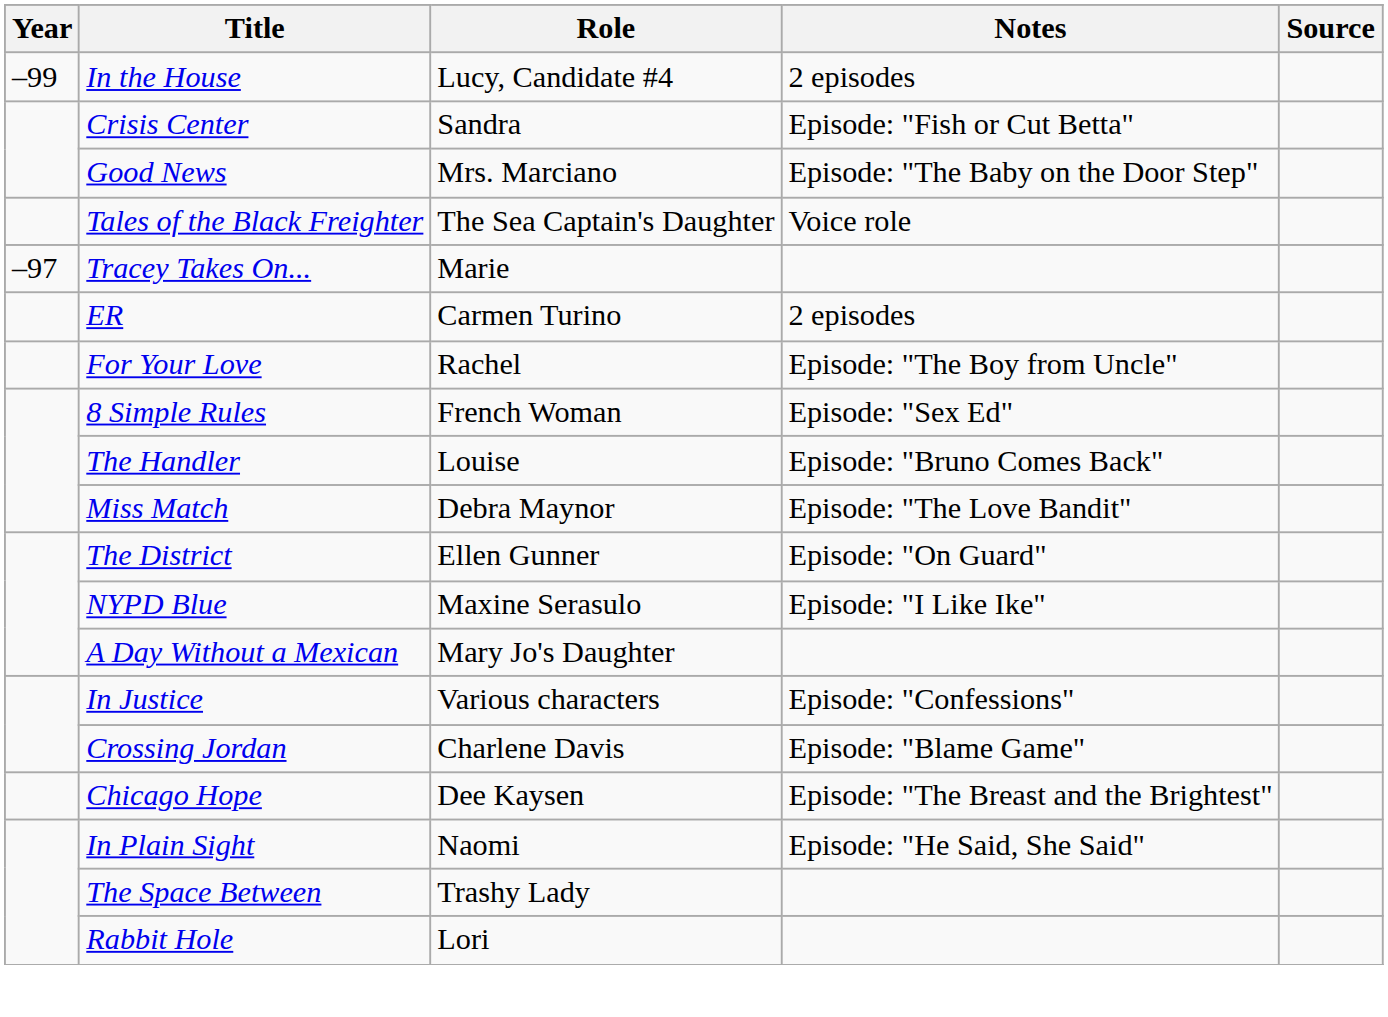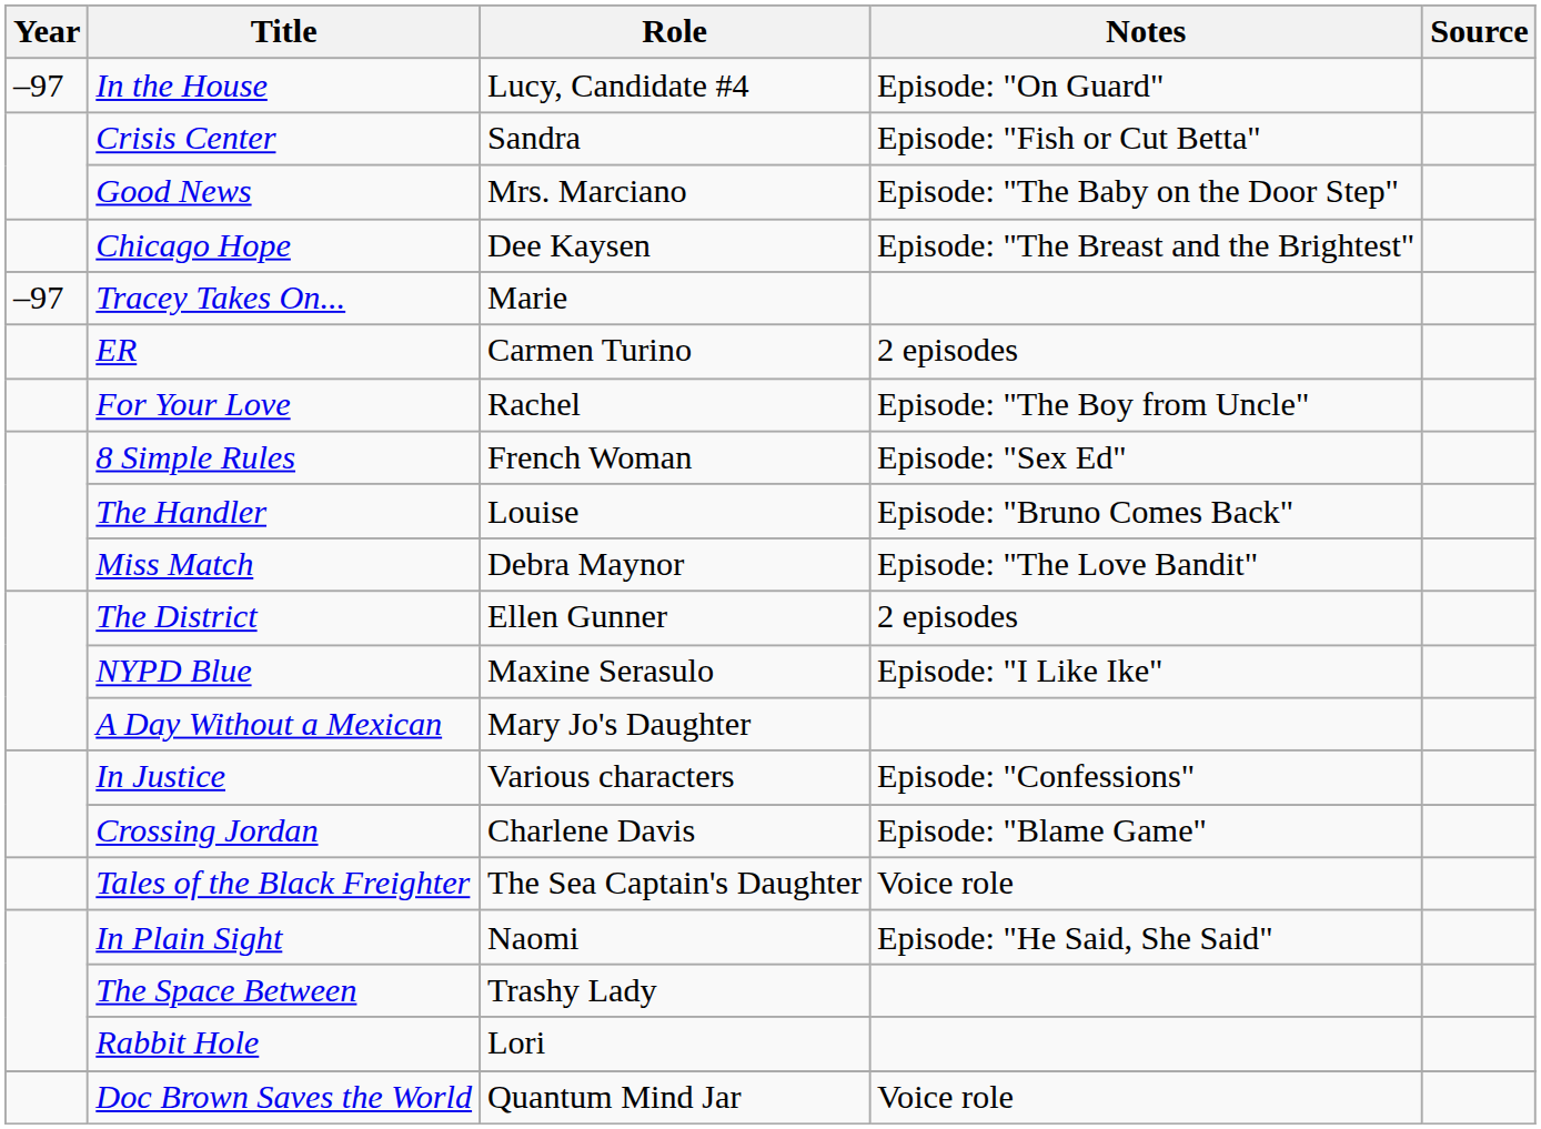 <table class="wikitable sortable plainrowheaders">
 <tr>
 <th>Year</th>
 <th>Title</th>
 <th>Role</th>
 <th class="unsortable">Notes</th>
 <th class="unsortable">Source</th>
 </tr>
 <tr>
-<td>–99</td>
+<td>–97</td>
 <td><em><a href='#'>In the House</a></em></td>
 <td>Lucy, Candidate #4</td>
-<td>2 episodes</td>
+<td>Episode: "On Guard"</td>
 <td></td>
 </tr>
 <tr>
 <td rowspan="2"></td>
 <td><em><a href='#'>Crisis Center</a></em></td>
 <td>Sandra</td>
 <td>Episode: "Fish or Cut Betta"</td>
 <td> </td>
 </tr>
 <tr>
 <td><em><a href='#'>Good News</a></em></td>
 <td>Mrs. Marciano</td>
 <td>Episode: "The Baby on the Door Step"</td>
 <td></td>
 </tr>
 <tr>
 <td></td>
-<td><em><a href='#'>Tales of the Black Freighter</a></em></td>
-<td>The Sea Captain's Daughter</td>
-<td>Voice role</td>
+<td><em><a href='#'>Chicago Hope</a></em></td>
+<td>Dee Kaysen</td>
+<td>Episode: "The Breast and the Brightest"</td>
 <td></td>
 </tr>
 <tr>
 <td>–97</td>
 <td><em><a href='#'>Tracey Takes On...</a></em></td>
 <td>Marie</td>
 <td> </td>
 <td></td>
 </tr>
 <tr>
 <td></td>
 <td><em><a href='#'>ER</a></em></td>
 <td>Carmen Turino</td>
 <td>2 episodes</td>
 <td></td>
 </tr>
 <tr>
 <td></td>
 <td><em><a href='#'>For Your Love</a></em></td>
 <td>Rachel</td>
 <td>Episode: "The Boy from Uncle"</td>
 <td></td>
 </tr>
 <tr>
 <td rowspan="3"></td>
 <td><em><a href='#'>8 Simple Rules</a></em></td>
 <td>French Woman</td>
 <td>Episode: "Sex Ed"</td>
 <td></td>
 </tr>
 <tr>
 <td><em><a href='#'>The Handler</a></em></td>
 <td>Louise</td>
 <td>Episode: "Bruno Comes Back"</td>
 <td></td>
 </tr>
 <tr>
 <td><em><a href='#'>Miss Match</a></em></td>
 <td>Debra Maynor</td>
 <td>Episode: "The Love Bandit"</td>
 <td></td>
 </tr>
 <tr>
 <td rowspan="3"></td>
 <td><em><a href='#'>The District</a></em></td>
 <td>Ellen Gunner</td>
-<td>Episode: "On Guard"</td>
+<td>2 episodes</td>
 <td></td>
 </tr>
 <tr>
 <td><em><a href='#'>NYPD Blue</a></em></td>
 <td>Maxine Serasulo</td>
 <td>Episode: "I Like Ike"</td>
 <td> </td>
 </tr>
 <tr>
 <td><em><a href='#'>A Day Without a Mexican</a></em></td>
 <td>Mary Jo's Daughter</td>
 <td> </td>
 <td></td>
 </tr>
 <tr>
 <td rowspan="2"></td>
 <td><em><a href='#'>In Justice</a></em></td>
 <td>Various characters</td>
 <td>Episode: "Confessions"</td>
 <td></td>
 </tr>
 <tr>
 <td><em><a href='#'>Crossing Jordan</a></em></td>
 <td>Charlene Davis</td>
 <td>Episode: "Blame Game"</td>
 <td></td>
 </tr>
 <tr>
 <td></td>
-<td><em><a href='#'>Chicago Hope</a></em></td>
-<td>Dee Kaysen</td>
-<td>Episode: "The Breast and the Brightest"</td>
+<td><em><a href='#'>Tales of the Black Freighter</a></em></td>
+<td>The Sea Captain's Daughter</td>
+<td>Voice role</td>
 <td></td>
 </tr>
 <tr>
 <td rowspan="3"></td>
 <td><em><a href='#'>In Plain Sight</a></em></td>
 <td>Naomi</td>
 <td>Episode: "He Said, She Said"</td>
 <td></td>
 </tr>
 <tr>
 <td><em><a href='#'>The Space Between</a></em></td>
 <td>Trashy Lady</td>
 <td> </td>
 <td></td>
 </tr>
 <tr>
 <td><em><a href='#'>Rabbit Hole</a></em></td>
 <td>Lori</td>
 <td> </td>
 <td></td>
 </tr>
 <tr>
 </tr>
+<tr>
+<td></td>
+<td><em><a href='#'>Doc Brown Saves the World</a></em></td>
+<td>Quantum Mind Jar</td>
+<td>Voice role</td>
+<td></td>
+</tr>
 </table>
